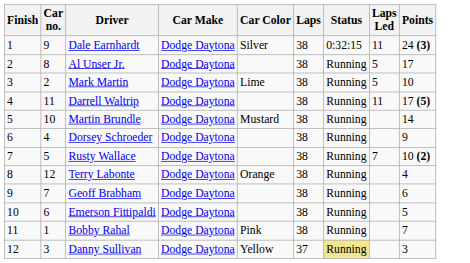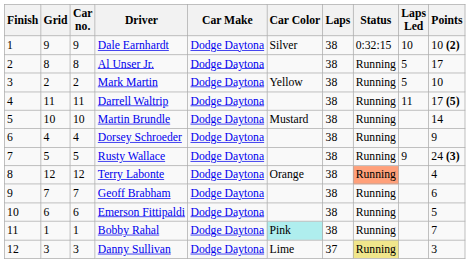 <table class="wikitable">
 <tr>
 <th>Finish</th>
+<th>Grid</th>
 <th>Car<br>no.</th>
 <th>Driver</th>
 <th>Car Make</th>
 <th>Car Color</th>
 <th>Laps</th>
 <th>Status</th>
 <th>Laps<br>Led</th>
 <th>Points</th>
 </tr>
 <tr>
 <td>1</td>
 <td>9</td>
+<td>9</td>
 <td> <a href='#'>Dale Earnhardt</a></td>
 <td><a href='#'>Dodge Daytona</a></td>
 <td><div> Silver</div></td>
 <td>38</td>
 <td>0:32:15</td>
-<td>11</td>
-<td>24 <strong>(3)</strong></td>
+<td>10</td>
+<td>10 <strong>(2)</strong></td>
 </tr>
 <tr>
 <td>2</td>
+<td>8</td>
 <td>8</td>
 <td> <a href='#'>Al Unser Jr.</a></td>
 <td><a href='#'>Dodge Daytona</a></td>
 <td><div></div></td>
 <td>38</td>
 <td>Running</td>
 <td>5</td>
 <td>17</td>
 </tr>
 <tr>
 <td>3</td>
 <td>2</td>
+<td>2</td>
 <td> <a href='#'>Mark Martin</a></td>
 <td><a href='#'>Dodge Daytona</a></td>
-<td><div> Lime</div></td>
+<td><div> Yellow</div></td>
 <td>38</td>
 <td>Running</td>
 <td>5</td>
 <td>10</td>
 </tr>
 <tr>
 <td>4</td>
+<td>11</td>
 <td>11</td>
 <td> <a href='#'>Darrell Waltrip</a></td>
 <td><a href='#'>Dodge Daytona</a></td>
 <td><div> </div></td>
 <td>38</td>
 <td>Running</td>
 <td>11</td>
 <td>17 <strong>(5)</strong></td>
 </tr>
 <tr>
 <td>5</td>
 <td>10</td>
+<td>10</td>
 <td> <a href='#'>Martin Brundle</a></td>
 <td><a href='#'>Dodge Daytona</a></td>
 <td><div> Mustard</div></td>
 <td>38</td>
 <td>Running</td>
 <td></td>
 <td>14</td>
 </tr>
 <tr>
 <td>6</td>
+<td>4</td>
 <td>4</td>
 <td> <a href='#'>Dorsey Schroeder</a></td>
 <td><a href='#'>Dodge Daytona</a></td>
 <td><div> </div></td>
 <td>38</td>
 <td>Running</td>
 <td></td>
 <td>9</td>
 </tr>
 <tr>
 <td>7</td>
 <td>5</td>
+<td>5</td>
 <td> <a href='#'>Rusty Wallace</a></td>
 <td><a href='#'>Dodge Daytona</a></td>
 <td><div> </div></td>
 <td>38</td>
 <td>Running</td>
-<td>7</td>
-<td>10 <strong>(2)</strong></td>
+<td>9</td>
+<td>24 <strong>(3)</strong></td>
 </tr>
 <tr>
 <td>8</td>
+<td>12</td>
 <td>12</td>
 <td> <a href='#'>Terry Labonte</a></td>
 <td><a href='#'>Dodge Daytona</a></td>
 <td><div> Orange</div></td>
 <td>38</td>
-<td>Running</td>
+<td style="background: lightsalmon;">Running</td>
 <td></td>
 <td>4</td>
 </tr>
 <tr>
 <td>9</td>
+<td>7</td>
 <td>7</td>
 <td> <a href='#'>Geoff Brabham</a></td>
 <td><a href='#'>Dodge Daytona</a></td>
 <td><div> </div></td>
 <td>38</td>
 <td>Running</td>
 <td></td>
 <td>6</td>
 </tr>
 <tr>
 <td>10</td>
 <td>6</td>
+<td>6</td>
 <td> <a href='#'>Emerson Fittipaldi</a></td>
 <td><a href='#'>Dodge Daytona</a></td>
 <td><div> </div></td>
 <td>38</td>
 <td>Running</td>
 <td></td>
 <td>5</td>
 </tr>
 <tr>
 <td>11</td>
 <td>1</td>
+<td>1</td>
 <td> <a href='#'>Bobby Rahal</a></td>
 <td><a href='#'>Dodge Daytona</a></td>
-<td><div> Pink</div></td>
+<td style="background: paleturquoise;"><div> Pink</div></td>
 <td>38</td>
 <td>Running</td>
 <td></td>
 <td>7</td>
 </tr>
 <tr>
 <td>12</td>
 <td>3</td>
+<td>3</td>
 <td> <a href='#'>Danny Sullivan</a></td>
 <td><a href='#'>Dodge Daytona</a></td>
-<td><div> Yellow</div></td>
+<td><div> Lime</div></td>
 <td>37</td>
 <td style="background: khaki;">Running</td>
 <td></td>
 <td>3</td>
 </tr>
 </table>
